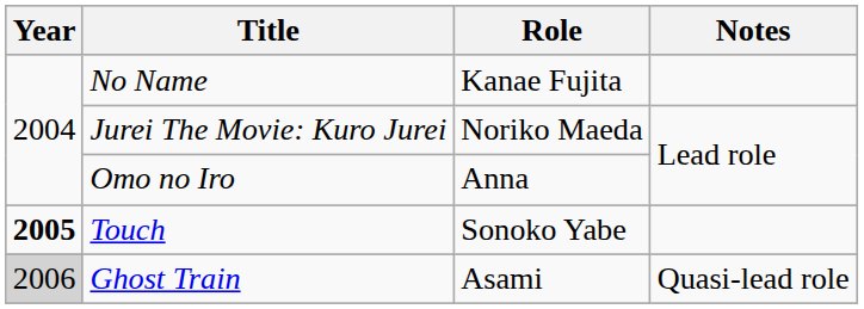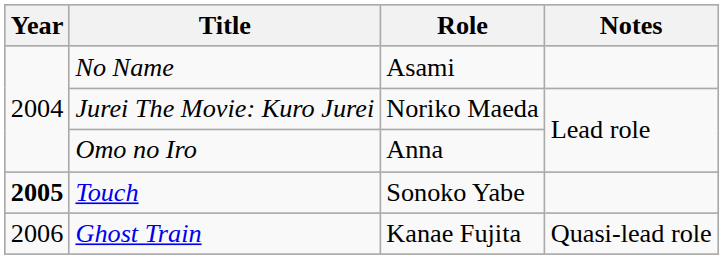 <table class="wikitable">
 <tr>
 <th>Year</th>
 <th>Title</th>
 <th>Role</th>
 <th>Notes</th>
 </tr>
 <tr>
 <td rowspan="3">2004</td>
 <td><em>No Name</em></td>
-<td>Kanae Fujita</td>
+<td>Asami</td>
 <td></td>
 </tr>
 <tr>
 <td><em>Jurei The Movie: Kuro Jurei</em></td>
 <td>Noriko Maeda</td>
 <td rowspan="2">Lead role</td>
 </tr>
 <tr>
 <td><em>Omo no Iro</em></td>
 <td>Anna</td>
 </tr>
 <tr>
 <td><strong>2005</strong></td>
 <td><em><a href='#'>Touch</a></em></td>
 <td>Sonoko Yabe</td>
 <td></td>
 </tr>
 <tr>
-<td style="background: lightgrey;">2006</td>
+<td>2006</td>
 <td><em><a href='#'>Ghost Train</a></em></td>
-<td>Asami</td>
+<td>Kanae Fujita</td>
 <td>Quasi-lead role</td>
 </tr>
 </table>
